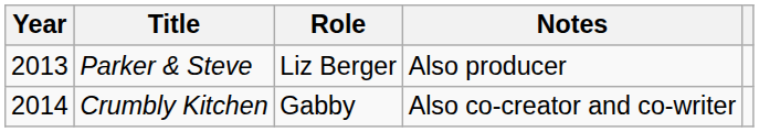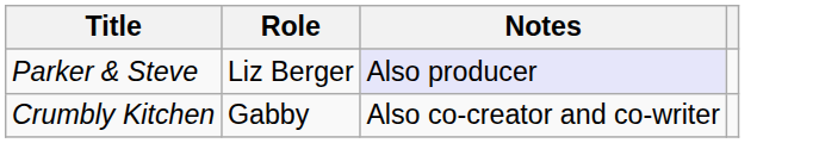 <table class="wikitable">
 <tr>
-<th>Year</th>
 <th>Title</th>
 <th>Role</th>
 <th>Notes</th>
 <th></th>
 </tr>
 <tr>
-<td>2013</td>
 <td><em>Parker & Steve</em></td>
 <td>Liz Berger</td>
-<td>Also producer</td>
+<td style="background: lavender;">Also producer</td>
 <td></td>
 </tr>
 <tr>
-<td>2014</td>
 <td><em>Crumbly Kitchen</em></td>
 <td>Gabby</td>
 <td>Also co-creator and co-writer</td>
 <td></td>
 </tr>
 </table>
